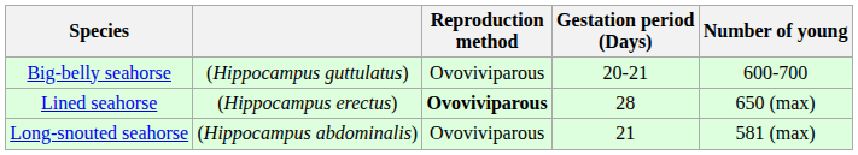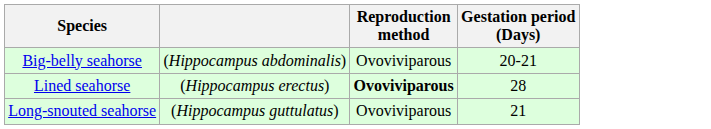 <table class="wikitable sortable" style="text-align:center">
 <tr>
 <th>Species</th>
 <th></th>
 <th>Reproduction<br>method</th>
 <th>Gestation period<br>(Days)</th>
-<th>Number of young</th>
 </tr>
 <tr bgcolor="#ddffdd">
 <td><a href='#'>Big-belly seahorse</a></td>
-<td>(<em>Hippocampus guttulatus</em>)</td>
+<td>(<em>Hippocampus abdominalis</em>)</td>
 <td>Ovoviviparous</td>
 <td>20-21</td>
-<td>600-700</td>
 </tr>
 <tr bgcolor="#ddffdd">
 <td><a href='#'>Lined seahorse</a></td>
 <td>(<em>Hippocampus erectus</em>)</td>
 <td><strong>Ovoviviparous</strong></td>
 <td>28</td>
-<td>650 (max)</td>
 </tr>
 <tr bgcolor="#ddffdd">
 <td><a href='#'>Long-snouted seahorse</a></td>
-<td>(<em>Hippocampus abdominalis</em>)</td>
+<td>(<em>Hippocampus guttulatus</em>)</td>
 <td>Ovoviviparous</td>
 <td>21</td>
-<td>581 (max)</td>
 </tr>
 </table>
